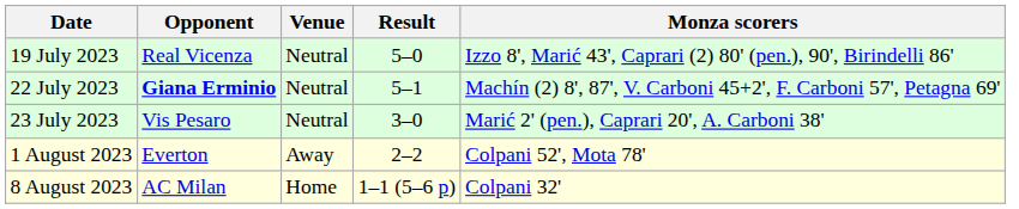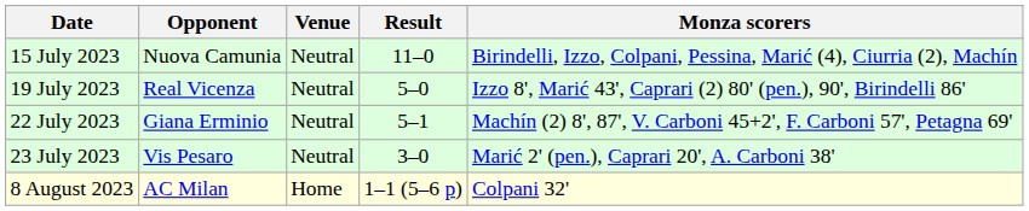 <table class="wikitable" style="text-align:left">
 <tr>
 <th>Date</th>
 <th>Opponent</th>
 <th>Venue</th>
 <th>Result</th>
 <th>Monza scorers</th>
+</tr>
+<tr style="background:#ddffdd">
+<td>15 July 2023</td>
+<td>Nuova Camunia</td>
+<td>Neutral</td>
+<td align="center">11–0</td>
+<td><a href='#'>Birindelli</a>, <a href='#'>Izzo</a>, <a href='#'>Colpani</a>, <a href='#'>Pessina</a>, <a href='#'>Marić</a> (4), <a href='#'>Ciurria</a> (2), <a href='#'>Machín</a></td>
 </tr>
 <tr style="background:#ddffdd">
 <td>19 July 2023</td>
 <td><a href='#'>Real Vicenza</a></td>
 <td>Neutral</td>
 <td align="center">5–0</td>
 <td><a href='#'>Izzo</a> 8', <a href='#'>Marić</a> 43', <a href='#'>Caprari</a> (2) 80' (<a href='#'>pen.</a>), 90', <a href='#'>Birindelli</a> 86'</td>
 </tr>
 <tr style="background:#ddffdd">
 <td>22 July 2023</td>
-<td><strong><a href='#'>Giana Erminio</a></strong></td>
+<td><a href='#'>Giana Erminio</a></td>
 <td>Neutral</td>
 <td align="center">5–1</td>
 <td><a href='#'>Machín</a> (2) 8', 87', <a href='#'>V. Carboni</a> 45+2', <a href='#'>F. Carboni</a> 57', <a href='#'>Petagna</a> 69'</td>
 </tr>
 <tr style="background:#ddffdd">
 <td>23 July 2023</td>
 <td><a href='#'>Vis Pesaro</a></td>
 <td>Neutral</td>
 <td align="center">3–0</td>
 <td><a href='#'>Marić</a> 2' (<a href='#'>pen.</a>), <a href='#'>Caprari</a> 20', <a href='#'>A. Carboni</a> 38'</td>
 </tr>
 <tr style="background:#ffffdd">
-<td>1 August 2023</td>
-<td><a href='#'>Everton</a></td>
-<td>Away</td>
-<td align="center">2–2</td>
-<td><a href='#'>Colpani</a> 52', <a href='#'>Mota</a> 78'</td>
-</tr>
-<tr style="background:#ffffdd">
 <td>8 August 2023</td>
 <td><a href='#'>AC Milan</a></td>
 <td>Home</td>
 <td align="center">1–1 (5–6 <a href='#'>p</a>)</td>
 <td><a href='#'>Colpani</a> 32'</td>
 </tr>
 </table>
